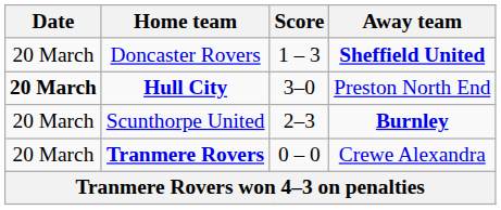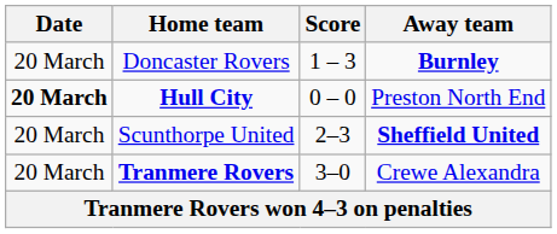 <table class="wikitable" style="text-align: center">
 <tr>
 <th>Date</th>
 <th>Home team</th>
 <th>Score</th>
 <th>Away team</th>
 </tr>
 <tr>
 <td>20 March</td>
 <td><a href='#'>Doncaster Rovers</a></td>
 <td>1 – 3</td>
-<td><strong><a href='#'>Sheffield United</a></strong></td>
+<td><strong><a href='#'>Burnley</a></strong></td>
 </tr>
 <tr>
 <td><strong>20 March</strong></td>
 <td><strong><a href='#'>Hull City</a></strong></td>
-<td>3–0</td>
+<td>0 – 0</td>
 <td><a href='#'>Preston North End</a></td>
 </tr>
 <tr>
 <td>20 March</td>
 <td><a href='#'>Scunthorpe United</a></td>
 <td>2–3</td>
-<td><strong><a href='#'>Burnley</a></strong></td>
+<td><strong><a href='#'>Sheffield United</a></strong></td>
 </tr>
 <tr>
 <td>20 March</td>
 <td><strong><a href='#'>Tranmere Rovers</a></strong></td>
-<td>0 – 0</td>
+<td>3–0</td>
 <td><a href='#'>Crewe Alexandra</a></td>
 </tr>
 <tr>
 <th colspan="5">Tranmere Rovers won 4–3 on penalties</th>
 </tr>
 </table>
